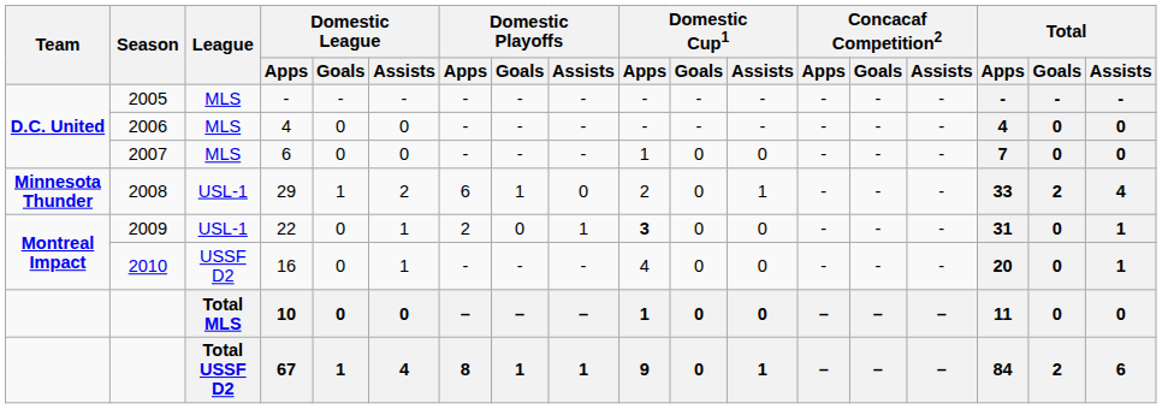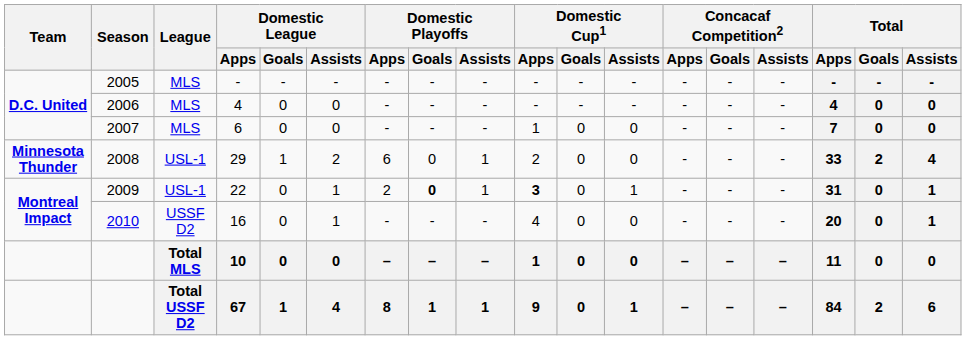 <table class="wikitable" style="font-size:90%; width:75%;">
 <tr>
 <th rowspan=2 style="width:10%;">Team</th>
 <th rowspan=2 style="width:7%;">Season</th>
 <th rowspan=2 style="width:7%;">League</th>
 <th colspan=3 style="width:10%;">Domestic<br>League</th>
 <th colspan=3 style="width:10%;">Domestic<br>Playoffs</th>
 <th colspan=3 style="width:10%;">Domestic<br>Cup<sup>1</sup></th>
 <th colspan=3 style="width:10%;">Concacaf<br>Competition<sup>2</sup></th>
 <th colspan=3 style="width:10%;">Total</th>
 </tr>
 <tr>
 <th align=center>Apps</th>
 <th align=center>Goals</th>
 <th align=center>Assists</th>
 <th align=center>Apps</th>
 <th align=center>Goals</th>
 <th align=center>Assists</th>
 <th align=center>Apps</th>
 <th align=center>Goals</th>
 <th align=center>Assists</th>
 <th align=center>Apps</th>
 <th align=center>Goals</th>
 <th align=center>Assists</th>
 <th align=center>Apps</th>
 <th align=center>Goals</th>
 <th align=center>Assists</th>
 </tr>
 <tr>
 <td rowspan=3 style="text-align:center;"><strong><a href='#'>D.C. United</a></strong></td>
 <td align=center>2005</td>
 <td align=center><a href='#'>MLS</a></td>
 <td align=center>-</td>
 <td align=center>-</td>
 <td align=center>-</td>
 <td align=center>-</td>
 <td align=center>-</td>
 <td align=center>-</td>
 <td align=center>-</td>
 <td align=center>-</td>
 <td align=center>-</td>
 <td align=center>-</td>
 <td align=center>-</td>
 <td align=center>-</td>
 <th align=center>-</th>
 <th align=center>-</th>
 <th align=center>-</th>
 </tr>
 <tr>
 <td align=center>2006</td>
 <td align=center><a href='#'>MLS</a></td>
 <td align=center>4</td>
 <td align=center>0</td>
 <td align=center>0</td>
 <td align=center>-</td>
 <td align=center>-</td>
 <td align=center>-</td>
 <td align=center>-</td>
 <td align=center>-</td>
 <td align=center>-</td>
 <td align=center>-</td>
 <td align=center>-</td>
 <td align=center>-</td>
 <th align=center>4</th>
 <th align=center>0</th>
 <th align=center>0</th>
 </tr>
 <tr>
 <td align=center>2007</td>
 <td align=center><a href='#'>MLS</a></td>
 <td align=center>6</td>
 <td align=center>0</td>
 <td align=center>0</td>
 <td align=center>-</td>
 <td align=center>-</td>
 <td align=center>-</td>
 <td align=center>1</td>
 <td align=center>0</td>
 <td align=center>0</td>
 <td align=center>-</td>
 <td align=center>-</td>
 <td align=center>-</td>
 <th align=center>7</th>
 <th align=center>0</th>
 <th align=center>0</th>
 </tr>
 <tr>
 <td style="text-align:center;"><strong><a href='#'>Minnesota Thunder</a></strong></td>
 <td align=center>2008</td>
 <td align=center><a href='#'>USL-1</a></td>
 <td align=center>29</td>
 <td align=center>1</td>
 <td align=center>2</td>
 <td align=center>6</td>
+<td align=center>0</td>
 <td align=center>1</td>
-<td align=center>0</td>
 <td align=center>2</td>
 <td align=center>0</td>
-<td align=center>1</td>
+<td align=center>0</td>
 <td align=center>-</td>
 <td align=center>-</td>
 <td align=center>-</td>
 <th align=center>33</th>
 <th align=center>2</th>
 <th align=center>4</th>
 </tr>
 <tr>
 <td rowspan=2 style="text-align:center;"><strong><a href='#'>Montreal Impact</a></strong></td>
 <td align=center>2009</td>
 <td align=center><a href='#'>USL-1</a></td>
 <td align=center>22</td>
 <td align=center>0</td>
 <td align=center>1</td>
 <td align=center>2</td>
-<td align=center>0</td>
+<td align=center><strong>0</strong></td>
 <td align=center>1</td>
 <td align=center><strong>3</strong></td>
 <td align=center>0</td>
-<td align=center>0</td>
+<td align=center>1</td>
 <td align=center>-</td>
 <td align=center>-</td>
 <td align=center>-</td>
 <th align=center>31</th>
 <th align=center>0</th>
 <th align=center>1</th>
 </tr>
 <tr>
 <td align=center><a href='#'>2010</a></td>
 <td align=center><a href='#'>USSF D2</a></td>
 <td align=center>16</td>
 <td align=center>0</td>
 <td align=center>1</td>
 <td align=center>-</td>
 <td align=center>-</td>
 <td align=center>-</td>
 <td align=center>4</td>
 <td align=center>0</td>
 <td align=center>0</td>
 <td align=center>-</td>
 <td align=center>-</td>
 <td align=center>-</td>
 <th align=center>20</th>
 <th align=center>0</th>
 <th align=center>1</th>
 </tr>
 <tr>
 <td></td>
 <td></td>
 <th>Total <a href='#'>MLS</a></th>
 <th>10</th>
 <th>0</th>
 <th>0</th>
 <th>–</th>
 <th>–</th>
 <th>–</th>
 <th>1</th>
 <th>0</th>
 <th>0</th>
 <th>–</th>
 <th>–</th>
 <th>–</th>
 <th>11</th>
 <th>0</th>
 <th>0</th>
 </tr>
 <tr>
 <td></td>
 <td></td>
 <th>Total <a href='#'>USSF D2</a></th>
 <th>67</th>
 <th>1</th>
 <th>4</th>
 <th>8</th>
 <th>1</th>
 <th>1</th>
 <th>9</th>
 <th>0</th>
 <th>1</th>
 <th>–</th>
 <th>–</th>
 <th>–</th>
 <th>84</th>
 <th>2</th>
 <th>6</th>
 </tr>
 </table>
